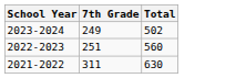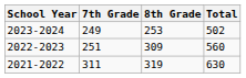 <table class="wikitable sortable">
 <tr>
 <th>School Year</th>
 <th>7th Grade</th>
+<th>8th Grade</th>
 <th>Total</th>
 </tr>
 <tr>
 <td>2023-2024</td>
 <td>249</td>
+<td>253</td>
 <td>502</td>
 </tr>
 <tr>
 <td>2022-2023</td>
 <td>251</td>
+<td>309</td>
 <td>560</td>
 </tr>
 <tr>
 <td>2021-2022</td>
 <td>311</td>
+<td>319</td>
 <td>630</td>
 </tr>
 </table>
